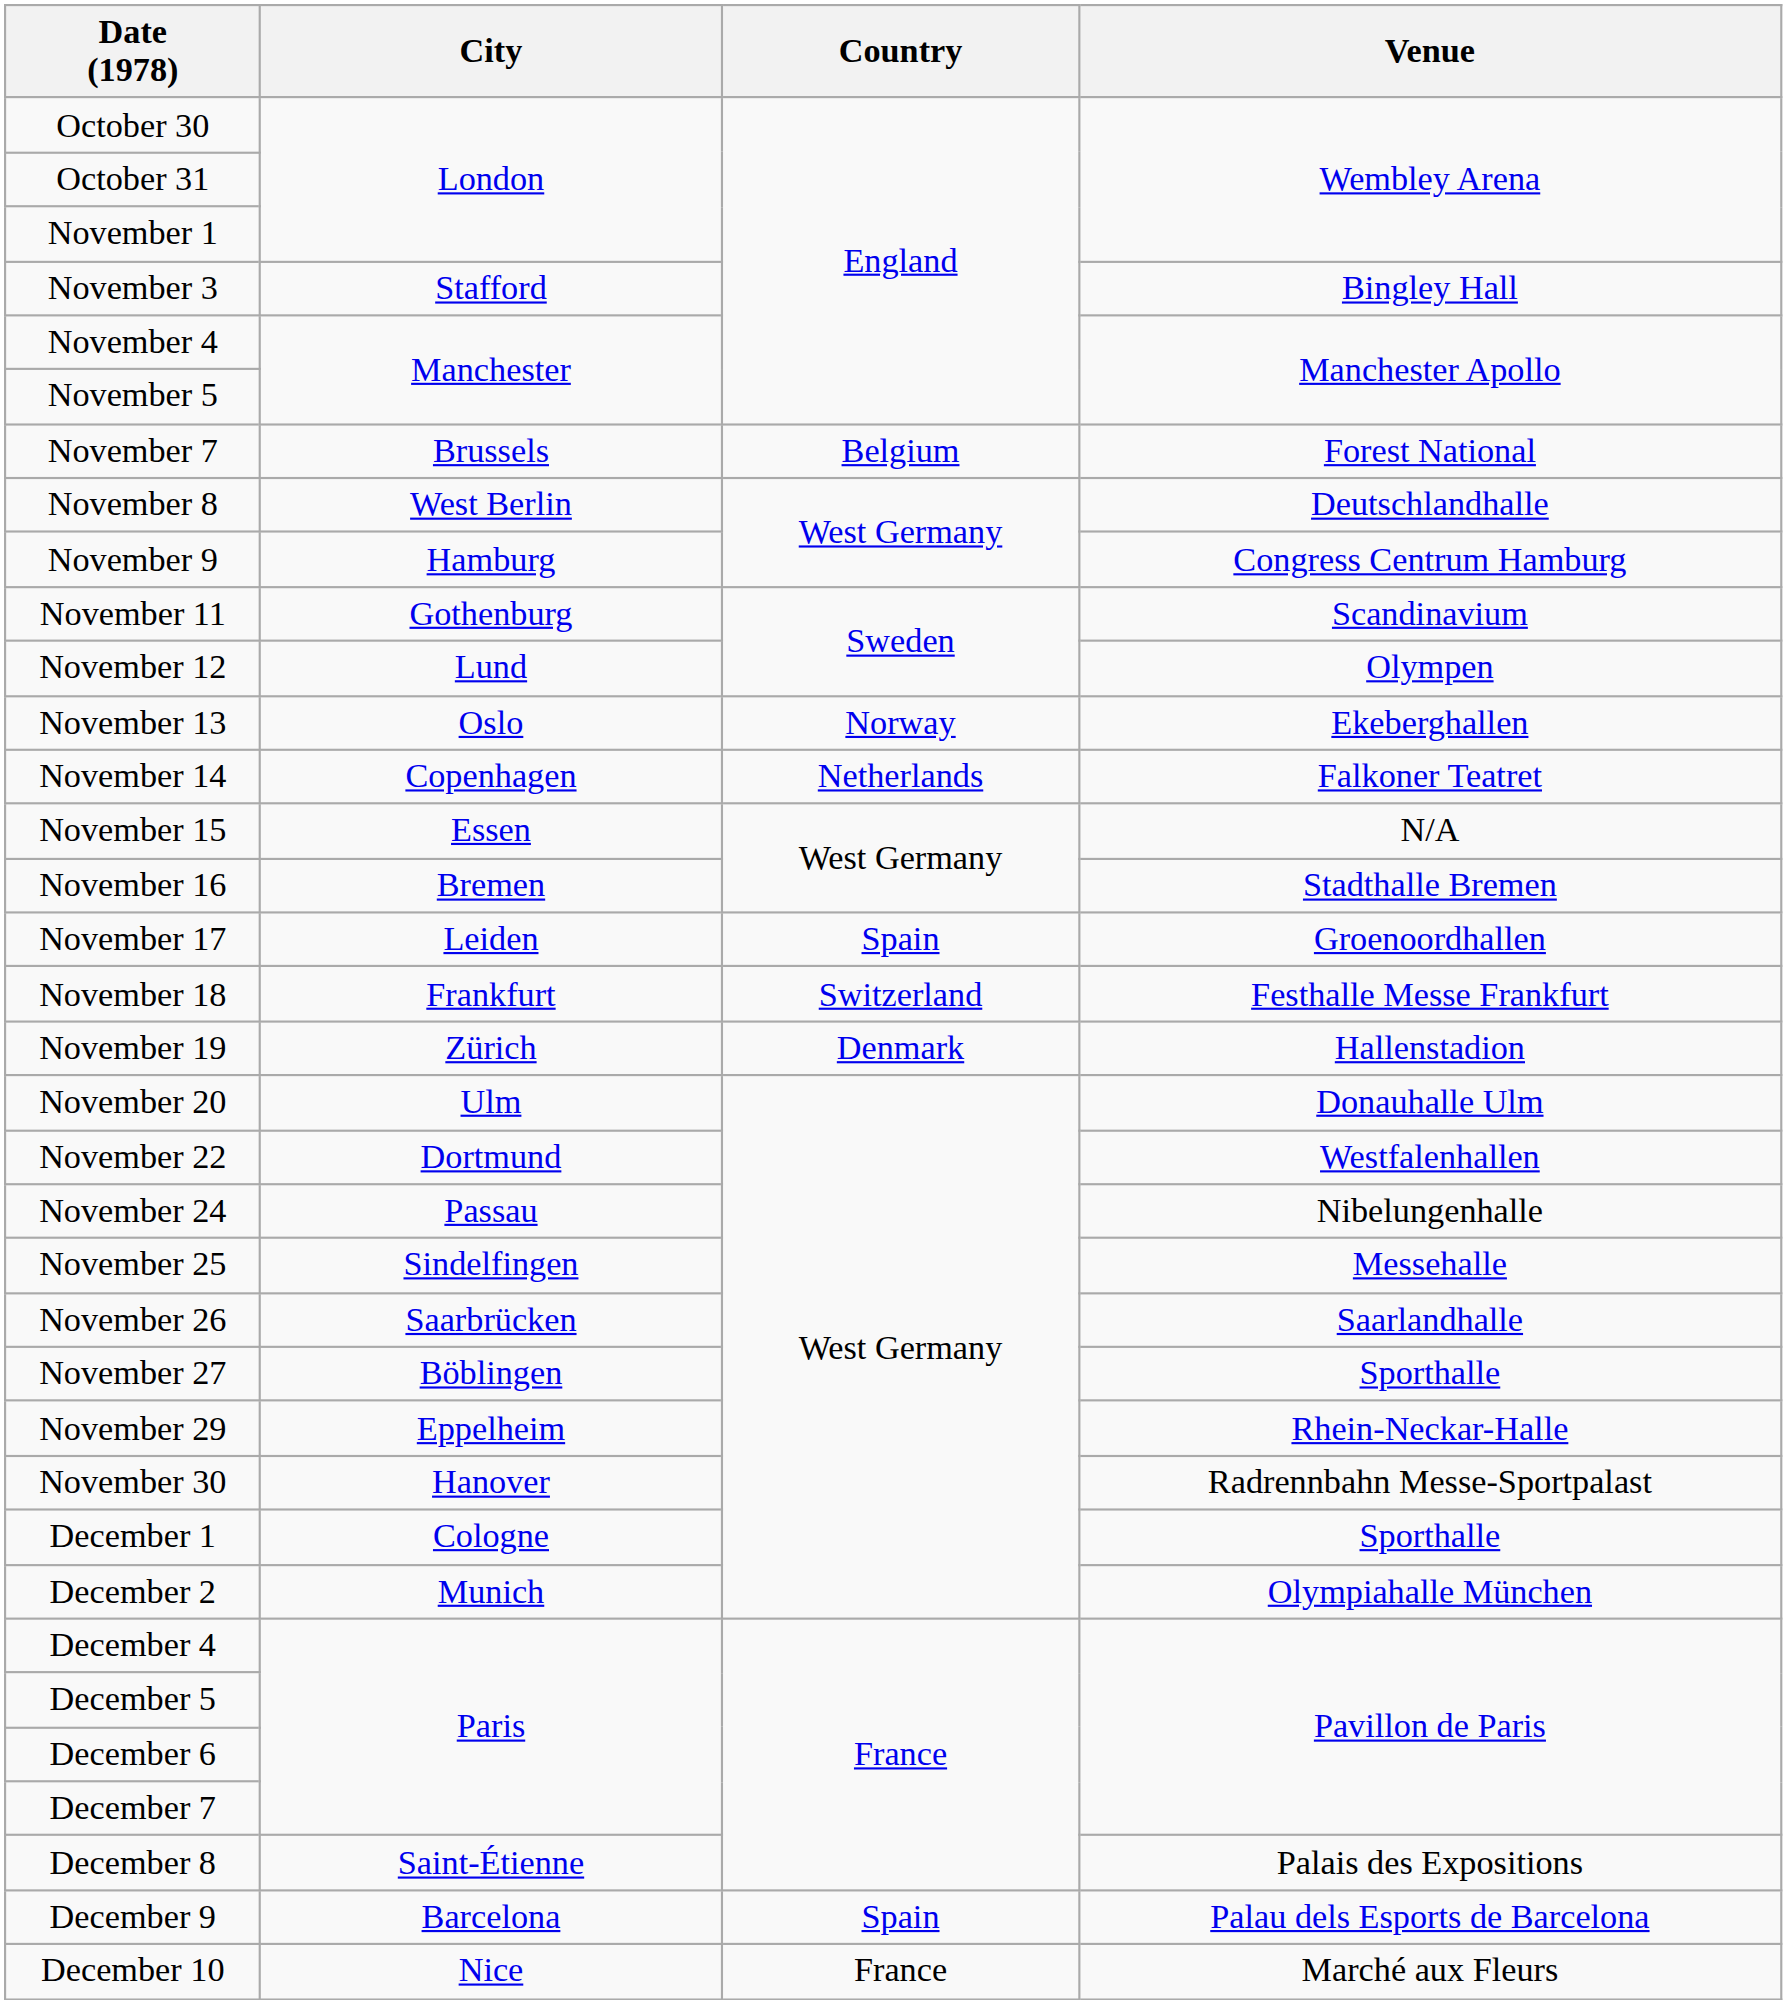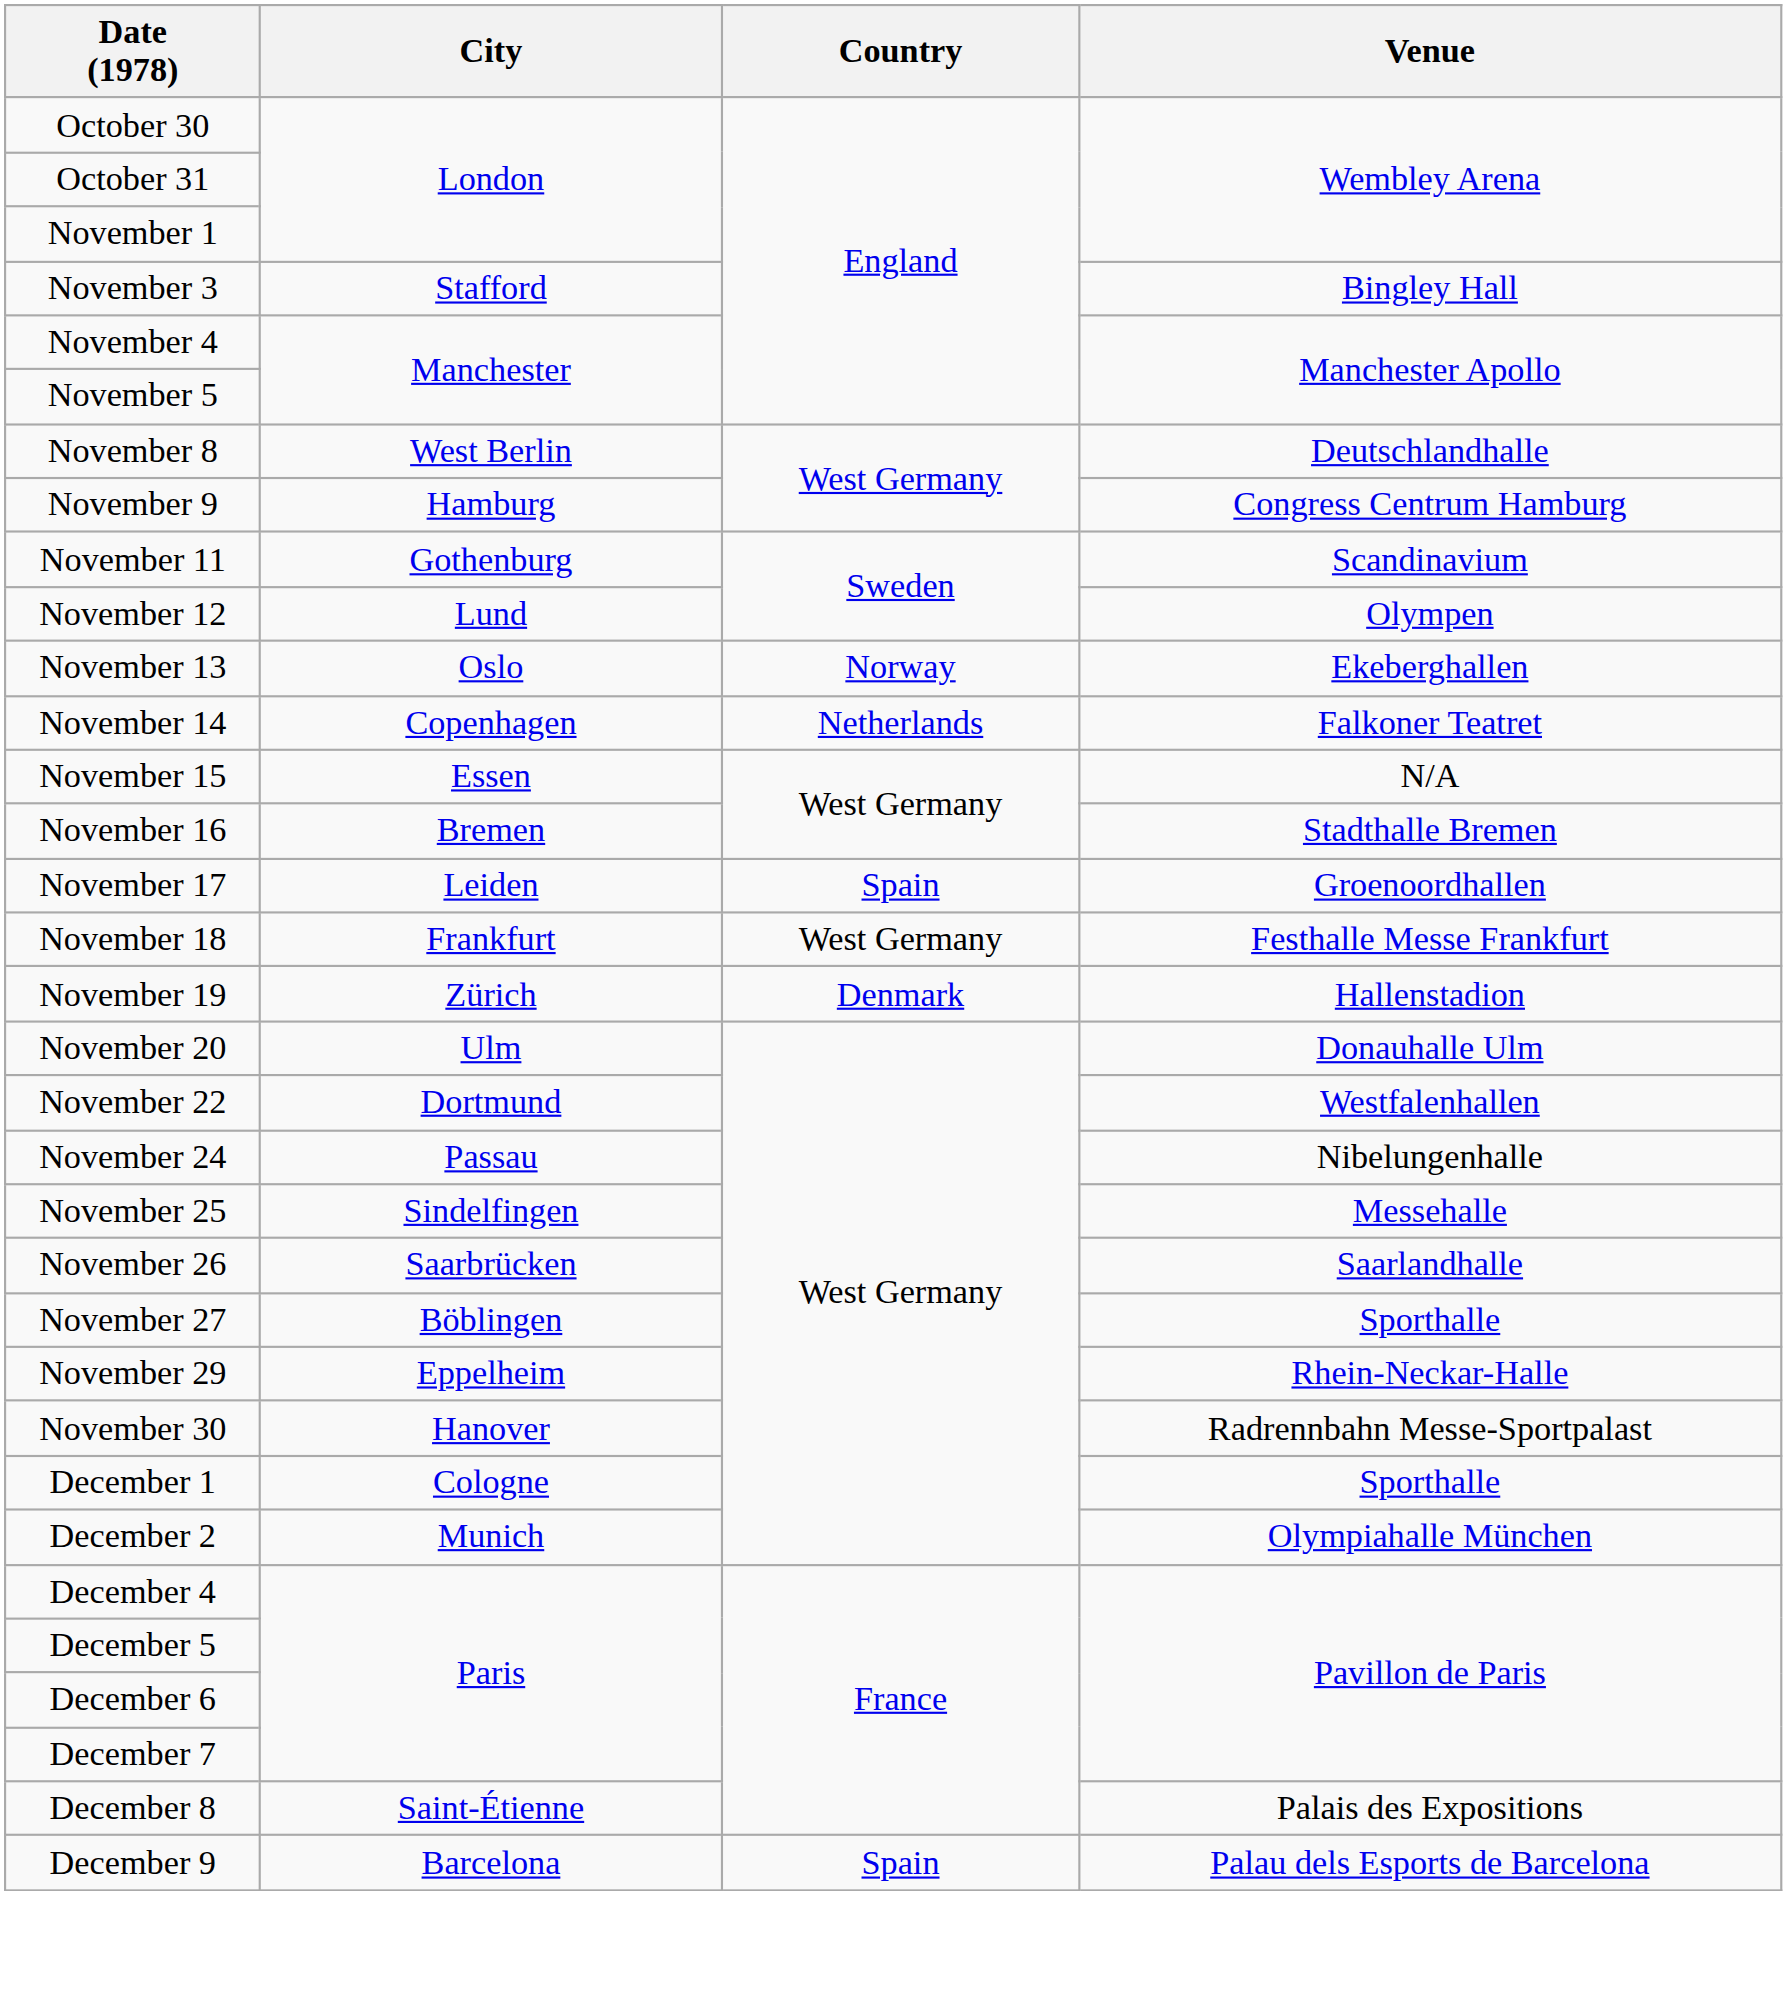 <table class="wikitable sortable plainrowheaders" style="text-align:center;">
 <tr>
 <th scope="col" style="width:7em;">Date<br>(1978)</th>
 <th scope="col" style="width:13em;">City</th>
 <th scope="col" style="width:10em;">Country</th>
 <th scope="col" style="width:20em;">Venue</th>
 </tr>
 <tr>
 <td>October 30</td>
 <td rowspan="3"><a href='#'>London</a></td>
 <td rowspan="6"><a href='#'>England</a></td>
 <td rowspan="3"><a href='#'>Wembley Arena</a></td>
 </tr>
 <tr>
 <td>October 31</td>
 </tr>
 <tr>
 <td>November 1</td>
 </tr>
 <tr>
 <td>November 3</td>
 <td><a href='#'>Stafford</a></td>
 <td><a href='#'>Bingley Hall</a></td>
 </tr>
 <tr>
 <td>November 4</td>
 <td rowspan="2"><a href='#'>Manchester</a></td>
 <td rowspan="2"><a href='#'>Manchester Apollo</a></td>
 </tr>
 <tr>
 <td>November 5</td>
-</tr>
-<tr>
-<td>November 7</td>
-<td><a href='#'>Brussels</a></td>
-<td><a href='#'>Belgium</a></td>
-<td><a href='#'>Forest National</a></td>
 </tr>
 <tr>
 <td>November 8</td>
 <td><a href='#'>West Berlin</a></td>
 <td rowspan="2"><a href='#'>West Germany</a></td>
 <td><a href='#'>Deutschlandhalle</a></td>
 </tr>
 <tr>
 <td>November 9</td>
 <td><a href='#'>Hamburg</a></td>
 <td><a href='#'>Congress Centrum Hamburg</a></td>
 </tr>
 <tr>
 <td>November 11</td>
 <td><a href='#'>Gothenburg</a></td>
 <td rowspan="2"><a href='#'>Sweden</a></td>
 <td><a href='#'>Scandinavium</a></td>
 </tr>
 <tr>
 <td>November 12</td>
 <td><a href='#'>Lund</a></td>
 <td><a href='#'>Olympen</a></td>
 </tr>
 <tr>
 <td>November 13</td>
 <td><a href='#'>Oslo</a></td>
 <td><a href='#'>Norway</a></td>
 <td><a href='#'>Ekeberghallen</a></td>
 </tr>
 <tr>
 <td>November 14</td>
 <td><a href='#'>Copenhagen</a></td>
 <td><a href='#'>Netherlands</a></td>
 <td><a href='#'>Falkoner Teatret</a></td>
 </tr>
 <tr>
 <td>November 15</td>
 <td><a href='#'>Essen</a></td>
 <td rowspan="2">West Germany</td>
 <td>N/A</td>
 </tr>
 <tr>
 <td>November 16</td>
 <td><a href='#'>Bremen</a></td>
 <td><a href='#'>Stadthalle Bremen</a></td>
 </tr>
 <tr>
 <td>November 17</td>
 <td><a href='#'>Leiden</a></td>
 <td><a href='#'>Spain</a></td>
 <td><a href='#'>Groenoordhallen</a></td>
 </tr>
 <tr>
 <td>November 18</td>
 <td><a href='#'>Frankfurt</a></td>
-<td><a href='#'>Switzerland</a></td>
+<td>West Germany</td>
 <td><a href='#'>Festhalle Messe Frankfurt</a></td>
 </tr>
 <tr>
 <td>November 19</td>
 <td><a href='#'>Zürich</a></td>
 <td><a href='#'>Denmark</a></td>
 <td><a href='#'>Hallenstadion</a></td>
 </tr>
 <tr>
 <td>November 20</td>
 <td><a href='#'>Ulm</a></td>
 <td rowspan="10">West Germany</td>
 <td><a href='#'>Donauhalle Ulm</a></td>
 </tr>
 <tr>
 <td>November 22</td>
 <td><a href='#'>Dortmund</a></td>
 <td><a href='#'>Westfalenhallen</a></td>
 </tr>
 <tr>
 <td>November 24</td>
 <td><a href='#'>Passau</a></td>
 <td>Nibelungenhalle</td>
 </tr>
 <tr>
 <td>November 25</td>
 <td><a href='#'>Sindelfingen</a></td>
 <td><a href='#'>Messehalle</a></td>
 </tr>
 <tr>
 <td>November 26</td>
 <td><a href='#'>Saarbrücken</a></td>
 <td><a href='#'>Saarlandhalle</a></td>
 </tr>
 <tr>
 <td>November 27</td>
 <td><a href='#'>Böblingen</a></td>
 <td><a href='#'>Sporthalle</a></td>
 </tr>
 <tr>
 <td>November 29</td>
 <td><a href='#'>Eppelheim</a></td>
 <td><a href='#'>Rhein-Neckar-Halle</a></td>
 </tr>
 <tr>
 <td>November 30</td>
 <td><a href='#'>Hanover</a></td>
 <td>Radrennbahn Messe-Sportpalast</td>
 </tr>
 <tr>
 <td>December 1</td>
 <td><a href='#'>Cologne</a></td>
 <td><a href='#'>Sporthalle</a></td>
 </tr>
 <tr>
 <td>December 2</td>
 <td><a href='#'>Munich</a></td>
 <td><a href='#'>Olympiahalle München</a></td>
 </tr>
 <tr>
 <td>December 4</td>
 <td rowspan="4"><a href='#'>Paris</a></td>
 <td rowspan="5"><a href='#'>France</a></td>
 <td rowspan="4"><a href='#'>Pavillon de Paris</a></td>
 </tr>
 <tr>
 <td>December 5</td>
 </tr>
 <tr>
 <td>December 6</td>
 </tr>
 <tr>
 <td>December 7</td>
 </tr>
 <tr>
 <td>December 8</td>
 <td><a href='#'>Saint-Étienne</a></td>
 <td>Palais des Expositions</td>
 </tr>
 <tr>
 <td>December 9</td>
 <td><a href='#'>Barcelona</a></td>
 <td><a href='#'>Spain</a></td>
 <td><a href='#'>Palau dels Esports de Barcelona</a></td>
 </tr>
-<tr>
-<td>December 10</td>
-<td><a href='#'>Nice</a></td>
-<td>France</td>
-<td>Marché aux Fleurs</td>
-</tr>
 </table>
